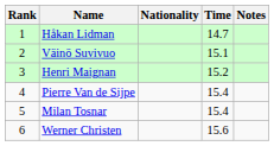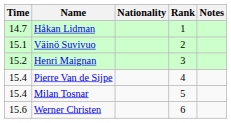 <table class="wikitable sortable" style="text-align:center">
 <tr>
-<th>Rank</th>
+<th>Time</th>
 <th>Name</th>
 <th>Nationality</th>
-<th>Time</th>
+<th>Rank</th>
 <th>Notes</th>
 </tr>
 <tr bgcolor=ccffcc>
-<td>1</td>
+<td>14.7</td>
 <td align=left><a href='#'>Håkan Lidman</a></td>
 <td align=left></td>
-<td>14.7</td>
+<td>1</td>
 <td></td>
 </tr>
 <tr bgcolor=ccffcc>
-<td>2</td>
+<td>15.1</td>
 <td align=left><a href='#'>Väinö Suvivuo</a></td>
 <td align=left></td>
-<td>15.1</td>
+<td>2</td>
 <td></td>
 </tr>
 <tr bgcolor=ccffcc>
-<td>3</td>
+<td>15.2</td>
 <td align=left><a href='#'>Henri Maignan</a></td>
 <td align=left></td>
-<td>15.2</td>
+<td>3</td>
 <td></td>
 </tr>
 <tr>
-<td>4</td>
+<td>15.4</td>
 <td align=left><a href='#'>Pierre Van de Sijpe</a></td>
 <td align=left></td>
-<td>15.4</td>
+<td>4</td>
 <td></td>
 </tr>
 <tr>
-<td>5</td>
+<td>15.4</td>
 <td align=left><a href='#'>Milan Tosnar</a></td>
 <td align=left></td>
-<td>15.4</td>
+<td>5</td>
 <td></td>
 </tr>
 <tr>
-<td>6</td>
+<td>15.6</td>
 <td align=left><a href='#'>Werner Christen</a></td>
 <td align=left></td>
-<td>15.6</td>
+<td>6</td>
 <td></td>
 </tr>
 </table>
